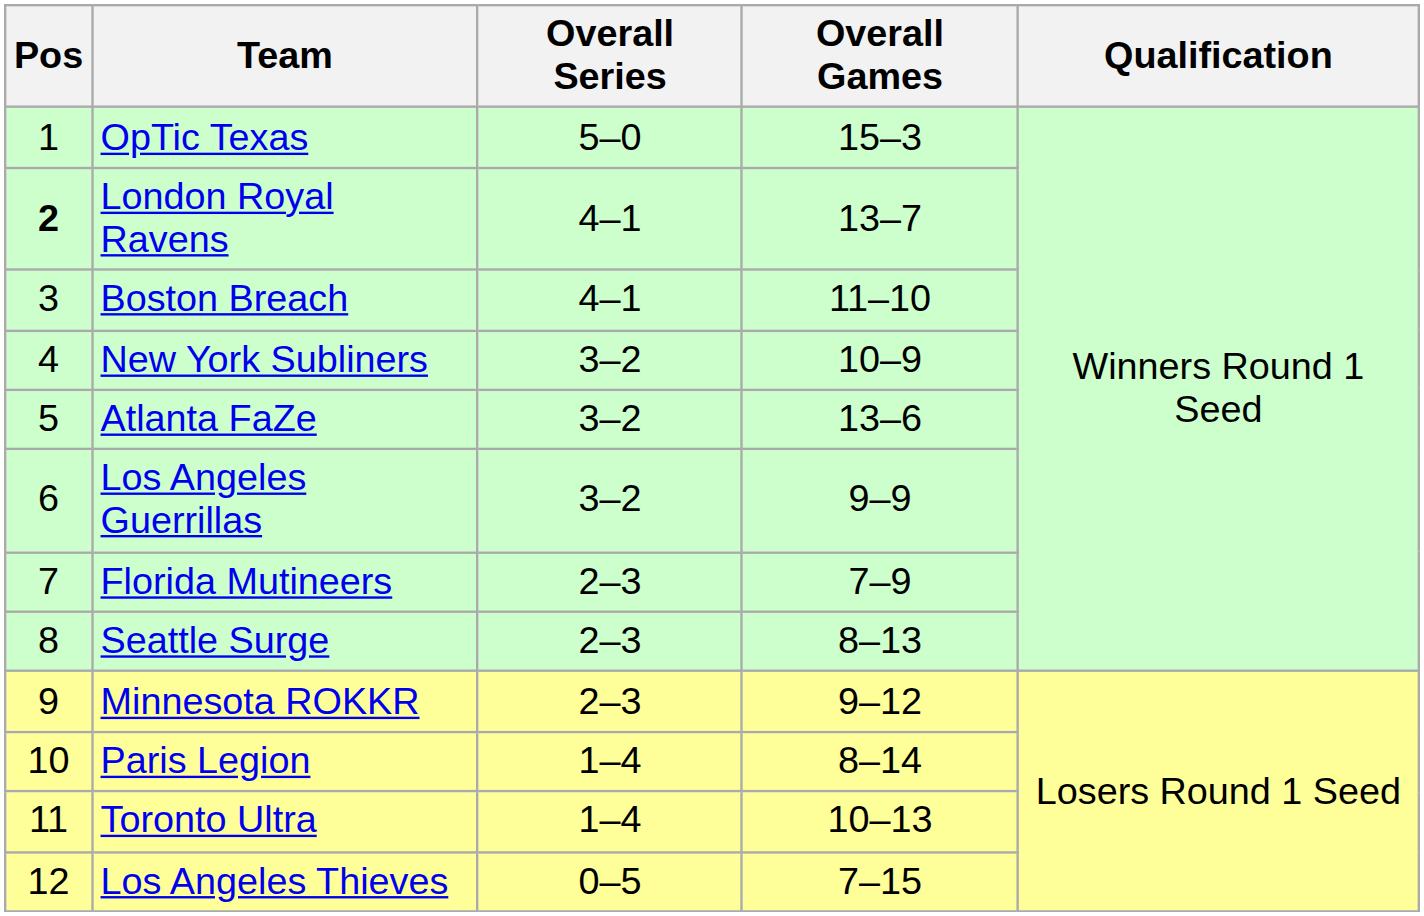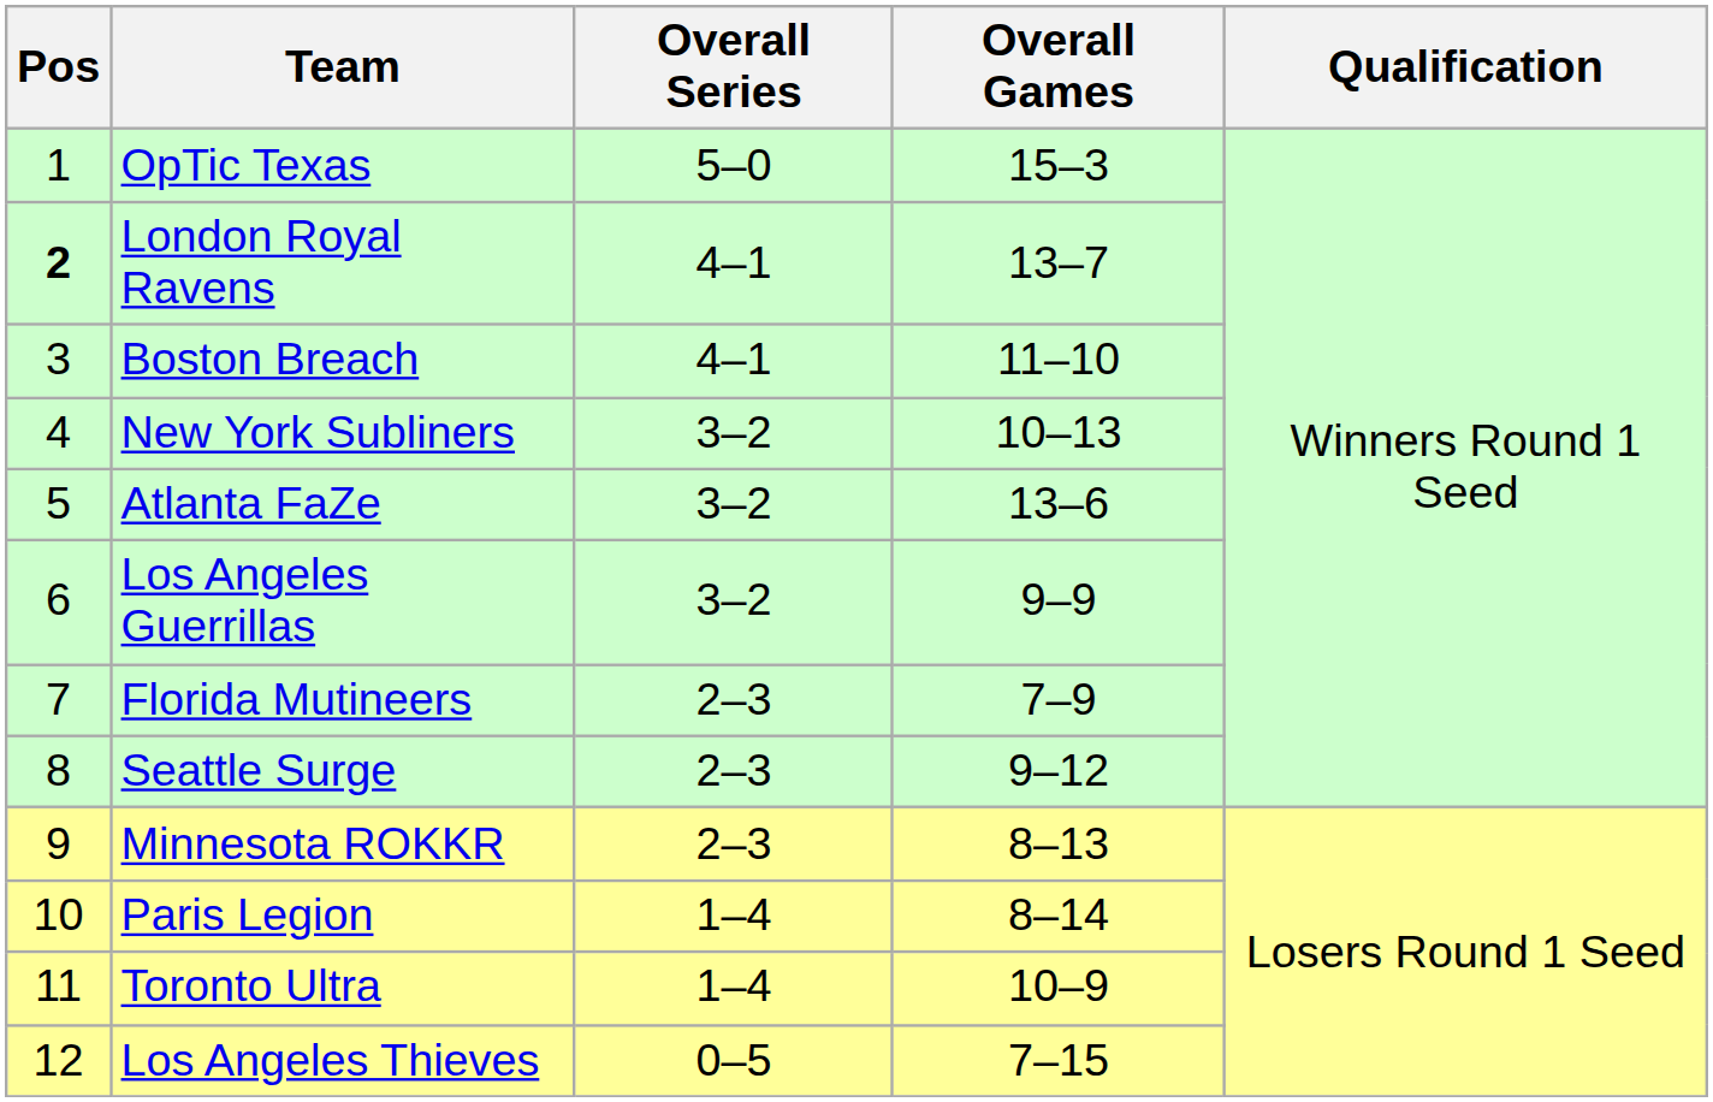 <table class="wikitable" width="600px" style="text-align:center">
 <tr>
 <th>Pos</th>
 <th>Team</th>
 <th>Overall Series</th>
 <th>Overall Games</th>
 <th>Qualification</th>
 </tr>
 <tr style="background:#CCFFCC;">
 <td>1</td>
 <td style="text-align:left"><a href='#'>OpTic Texas</a></td>
 <td>5–0</td>
 <td>15–3</td>
 <td rowspan="8">Winners Round 1 Seed</td>
 </tr>
 <tr style="background:#CCFFCC;">
 <td><strong>2</strong></td>
 <td style="text-align:left"><a href='#'>London Royal Ravens</a></td>
 <td>4–1</td>
 <td>13–7</td>
 </tr>
 <tr style="background:#CCFFCC;">
 <td>3</td>
 <td style="text-align:left"><a href='#'>Boston Breach</a></td>
 <td>4–1</td>
 <td>11–10</td>
 </tr>
 <tr style="background:#CCFFCC;">
 <td>4</td>
 <td style="text-align:left"><a href='#'>New York Subliners</a></td>
 <td>3–2</td>
-<td>10–9</td>
+<td>10–13</td>
 </tr>
 <tr style="background:#CCFFCC;">
 <td>5</td>
 <td style="text-align:left"><a href='#'>Atlanta FaZe</a></td>
 <td>3–2</td>
 <td>13–6</td>
 </tr>
 <tr style="background:#CCFFCC;">
 <td>6</td>
 <td style="text-align:left"><a href='#'>Los Angeles Guerrillas</a></td>
 <td>3–2</td>
 <td>9–9</td>
 </tr>
 <tr style="background:#CCFFCC;">
 <td>7</td>
 <td style="text-align:left"><a href='#'>Florida Mutineers</a></td>
 <td>2–3</td>
 <td>7–9</td>
 </tr>
 <tr style="background:#CCFFCC;">
 <td>8</td>
 <td style="text-align:left"><a href='#'>Seattle Surge</a></td>
 <td>2–3</td>
-<td>8–13</td>
+<td>9–12</td>
 </tr>
 <tr style="background:#FFFF99;">
 <td>9</td>
 <td style="text-align:left"><a href='#'>Minnesota ROKKR</a></td>
 <td>2–3</td>
-<td>9–12</td>
+<td>8–13</td>
 <td rowspan="4">Losers Round 1 Seed</td>
 </tr>
 <tr style="background:#FFFF99;">
 <td>10</td>
 <td style="text-align:left"><a href='#'>Paris Legion</a></td>
 <td>1–4</td>
 <td>8–14</td>
 </tr>
 <tr style="background:#FFFF99;">
 <td>11</td>
 <td style="text-align:left"><a href='#'>Toronto Ultra</a></td>
 <td>1–4</td>
-<td>10–13</td>
+<td>10–9</td>
 </tr>
 <tr style="background:#FFFF99;">
 <td>12</td>
 <td style="text-align:left"><a href='#'>Los Angeles Thieves</a></td>
 <td>0–5</td>
 <td>7–15</td>
 </tr>
 </table>
